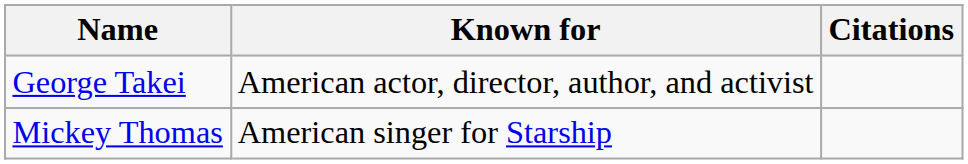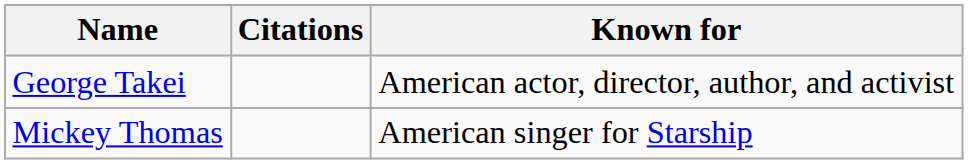 <table class="wikitable">
 <tr>
 <th>Name</th>
+<th>Citations</th>
 <th>Known for</th>
-<th>Citations</th>
 </tr>
 <tr>
 <td><a href='#'>George Takei</a></td>
+<td></td>
 <td>American actor, director, author, and activist</td>
-<td></td>
 </tr>
 <tr>
 <td><a href='#'>Mickey Thomas</a></td>
+<td></td>
 <td>American singer for <a href='#'>Starship</a></td>
-<td></td>
 </tr>
 </table>
